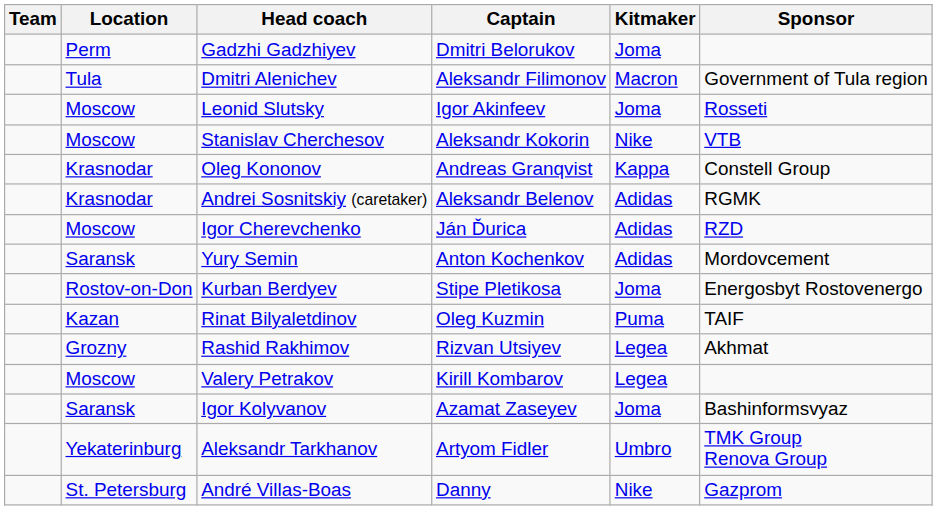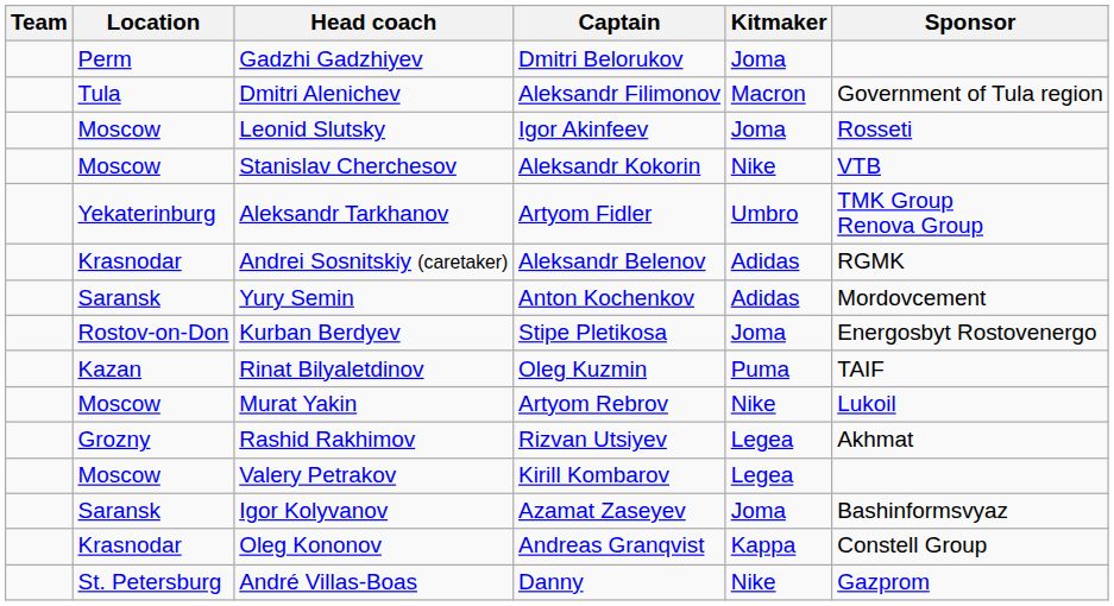 <table class="wikitable sortable" style="clear: both;">
 <tr>
 <th>Team</th>
 <th>Location</th>
 <th>Head coach</th>
 <th>Captain</th>
 <th>Kitmaker</th>
 <th>Sponsor</th>
 </tr>
 <tr>
 <td><strong></strong></td>
 <td><a href='#'>Perm</a></td>
 <td> <a href='#'>Gadzhi Gadzhiyev</a></td>
 <td> <a href='#'>Dmitri Belorukov</a></td>
 <td><a href='#'>Joma</a></td>
 </tr>
 <tr>
 <td><strong></strong></td>
 <td><a href='#'>Tula</a></td>
 <td> <a href='#'>Dmitri Alenichev</a></td>
 <td> <a href='#'>Aleksandr Filimonov</a></td>
 <td><a href='#'>Macron</a></td>
 <td>Government of Tula region</td>
 </tr>
 <tr>
 <td><strong></strong></td>
 <td><a href='#'>Moscow</a></td>
 <td> <a href='#'>Leonid Slutsky</a></td>
 <td> <a href='#'>Igor Akinfeev</a></td>
 <td><a href='#'>Joma</a></td>
 <td><a href='#'>Rosseti</a></td>
 </tr>
 <tr>
 <td><strong></strong></td>
 <td><a href='#'>Moscow</a></td>
 <td> <a href='#'>Stanislav Cherchesov</a></td>
 <td> <a href='#'>Aleksandr Kokorin</a></td>
 <td><a href='#'>Nike</a></td>
 <td><a href='#'>VTB</a></td>
 </tr>
 <tr>
-<td></td>
-<td><a href='#'>Krasnodar</a></td>
-<td> <a href='#'>Oleg Kononov</a></td>
-<td> <a href='#'>Andreas Granqvist</a></td>
-<td><a href='#'>Kappa</a></td>
-<td>Constell Group</td>
+<td><strong></strong></td>
+<td><a href='#'>Yekaterinburg</a></td>
+<td> <a href='#'>Aleksandr Tarkhanov</a></td>
+<td> <a href='#'>Artyom Fidler</a></td>
+<td><a href='#'>Umbro</a></td>
+<td><a href='#'>TMK Group</a> <br> <a href='#'>Renova Group</a></td>
 </tr>
 <tr>
 <td><strong></strong></td>
 <td><a href='#'>Krasnodar</a></td>
 <td> <a href='#'>Andrei Sosnitskiy</a> <small>(caretaker)</small></td>
 <td> <a href='#'>Aleksandr Belenov</a></td>
 <td><a href='#'>Adidas</a></td>
 <td>RGMK</td>
-</tr>
-<tr>
-<td><strong></strong></td>
-<td><a href='#'>Moscow</a></td>
-<td> <a href='#'>Igor Cherevchenko</a></td>
-<td> <a href='#'>Ján Ďurica</a></td>
-<td><a href='#'>Adidas</a></td>
-<td><a href='#'>RZD</a></td>
 </tr>
 <tr>
 <td><strong></strong></td>
 <td><a href='#'>Saransk</a></td>
 <td> <a href='#'>Yury Semin</a></td>
 <td> <a href='#'>Anton Kochenkov</a></td>
 <td><a href='#'>Adidas</a></td>
 <td>Mordovcement</td>
 </tr>
 <tr>
 <td><strong></strong></td>
 <td><a href='#'>Rostov-on-Don</a></td>
 <td> <a href='#'>Kurban Berdyev</a></td>
 <td> <a href='#'>Stipe Pletikosa</a></td>
 <td><a href='#'>Joma</a></td>
 <td>Energosbyt Rostovenergo</td>
 </tr>
 <tr>
 <td><strong></strong></td>
 <td><a href='#'>Kazan</a></td>
 <td> <a href='#'>Rinat Bilyaletdinov</a></td>
 <td> <a href='#'>Oleg Kuzmin</a></td>
 <td><a href='#'>Puma</a></td>
 <td>TAIF</td>
 </tr>
 <tr>
 <td><strong></strong></td>
+<td><a href='#'>Moscow</a></td>
+<td> <a href='#'>Murat Yakin</a></td>
+<td> <a href='#'>Artyom Rebrov</a></td>
+<td><a href='#'>Nike</a></td>
+<td><a href='#'>Lukoil</a></td>
+</tr>
+<tr>
+<td><strong></strong></td>
 <td><a href='#'>Grozny</a></td>
 <td> <a href='#'>Rashid Rakhimov</a></td>
 <td> <a href='#'>Rizvan Utsiyev</a></td>
 <td><a href='#'>Legea</a></td>
 <td>Akhmat</td>
 </tr>
 <tr>
 <td><strong></strong></td>
 <td><a href='#'>Moscow</a></td>
 <td> <a href='#'>Valery Petrakov</a></td>
 <td> <a href='#'>Kirill Kombarov</a></td>
 <td><a href='#'>Legea</a></td>
 </tr>
 <tr>
 <td><strong></strong></td>
 <td><a href='#'>Saransk</a></td>
 <td> <a href='#'>Igor Kolyvanov</a></td>
 <td> <a href='#'>Azamat Zaseyev</a></td>
 <td><a href='#'>Joma</a></td>
 <td>Bashinformsvyaz</td>
 </tr>
 <tr>
-<td><strong></strong></td>
-<td><a href='#'>Yekaterinburg</a></td>
-<td> <a href='#'>Aleksandr Tarkhanov</a></td>
-<td> <a href='#'>Artyom Fidler</a></td>
-<td><a href='#'>Umbro</a></td>
-<td><a href='#'>TMK Group</a> <br> <a href='#'>Renova Group</a></td>
+<td></td>
+<td><a href='#'>Krasnodar</a></td>
+<td> <a href='#'>Oleg Kononov</a></td>
+<td> <a href='#'>Andreas Granqvist</a></td>
+<td><a href='#'>Kappa</a></td>
+<td>Constell Group</td>
 </tr>
 <tr>
 <td><strong></strong></td>
 <td><a href='#'>St. Petersburg</a></td>
 <td> <a href='#'>André Villas-Boas</a></td>
 <td> <a href='#'>Danny</a></td>
 <td><a href='#'>Nike</a></td>
 <td><a href='#'>Gazprom</a></td>
 </tr>
 </table>
